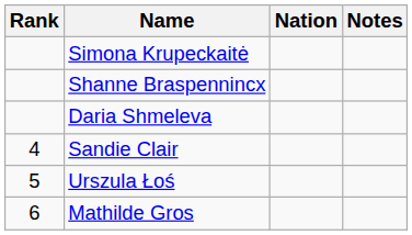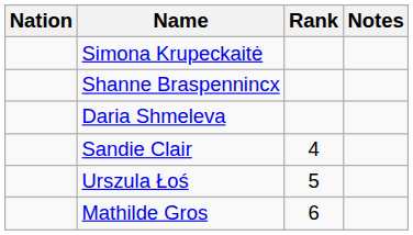 <table class="wikitable sortable" style="text-align:center">
 <tr>
+<th>Nation</th>
+<th>Name</th>
 <th>Rank</th>
-<th>Name</th>
-<th>Nation</th>
 <th>Notes</th>
 </tr>
 <tr>
+<td align=left></td>
+<td align=left><a href='#'>Simona Krupeckaitė</a></td>
 <td></td>
-<td align=left><a href='#'>Simona Krupeckaitė</a></td>
-<td align=left></td>
 <td></td>
 </tr>
 <tr>
+<td align=left></td>
+<td align=left><a href='#'>Shanne Braspennincx</a></td>
 <td></td>
-<td align=left><a href='#'>Shanne Braspennincx</a></td>
-<td align=left></td>
 <td></td>
 </tr>
 <tr>
+<td align=left></td>
+<td align=left><a href='#'>Daria Shmeleva</a></td>
 <td></td>
-<td align=left><a href='#'>Daria Shmeleva</a></td>
-<td align=left></td>
 <td></td>
 </tr>
 <tr>
+<td align=left></td>
+<td align=left><a href='#'>Sandie Clair</a></td>
 <td>4</td>
-<td align=left><a href='#'>Sandie Clair</a></td>
-<td align=left></td>
 <td></td>
 </tr>
 <tr>
+<td align=left></td>
+<td align=left><a href='#'>Urszula Łoś</a></td>
 <td>5</td>
-<td align=left><a href='#'>Urszula Łoś</a></td>
-<td align=left></td>
 <td></td>
 </tr>
 <tr>
+<td align=left></td>
+<td align=left><a href='#'>Mathilde Gros</a></td>
 <td>6</td>
-<td align=left><a href='#'>Mathilde Gros</a></td>
-<td align=left></td>
 <td></td>
 </tr>
 </table>
